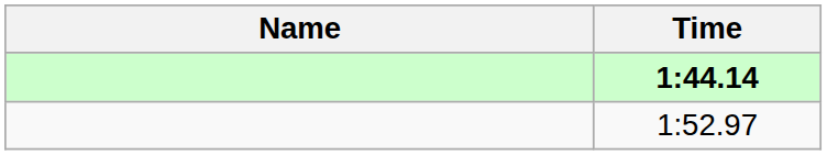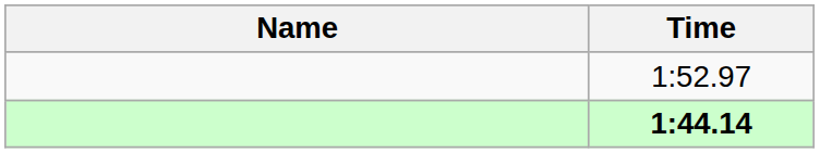 <table class="wikitable" style="text-align:center;">
 <tr>
 <th style="width:19em">Name</th>
 <th style="width:7em">Time</th>
 </tr>
+<tr>
+<td align=left></td>
+<td>1:52.97</td>
+</tr>
 <tr bgcolor=ccffcc>
 <td align=left><strong></strong></td>
 <td><strong>1:44.14</strong></td>
 </tr>
-<tr>
-<td align=left></td>
-<td>1:52.97</td>
-</tr>
 </table>
